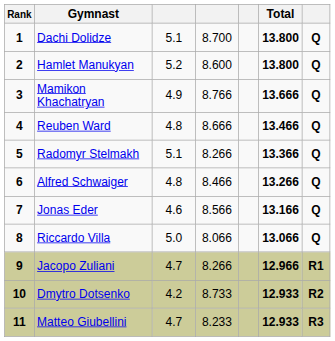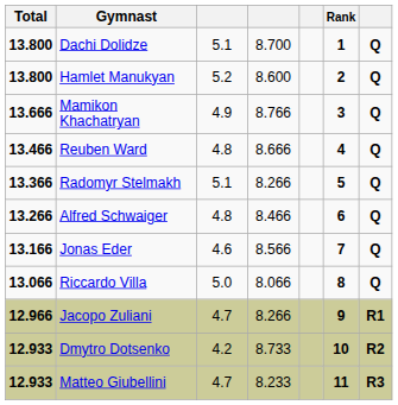 <table style="text-align:center;" class="wikitable sortable">
 <tr>
-<th scope="col" style="width:15px;"><small>Rank</small></th>
+<th scope="col" style="width:50px;">Total</th>
 <th scope="col" style="width:150px;">Gymnast</th>
 <th scope="col" style="width:50px;"><small></small></th>
 <th scope="col" style="width:50px;"><small></small></th>
 <th scope="col" style="width:20px;"><small></small></th>
-<th scope="col" style="width:50px;">Total</th>
+<th scope="col" style="width:15px;"><small>Rank</small></th>
 <th scope="col" style="width:30px;"><small></small></th>
 </tr>
 <tr>
-<td scope="row" style="text-align:center"><strong>1</strong></td>
+<td><strong>13.800</strong></td>
 <td style="height:30px; text-align:left;"> <a href='#'>Dachi Dolidze</a></td>
 <td>5.1</td>
 <td>8.700</td>
 <td></td>
-<td><strong>13.800</strong></td>
+<td scope="row" style="text-align:center"><strong>1</strong></td>
 <td><strong>Q</strong></td>
 </tr>
 <tr>
-<td scope="row" style="text-align:center"><strong>2</strong></td>
+<td><strong>13.800</strong></td>
 <td style="height:30px; text-align:left;"> <a href='#'>Hamlet Manukyan</a></td>
 <td>5.2</td>
 <td>8.600</td>
 <td></td>
-<td><strong>13.800</strong></td>
+<td scope="row" style="text-align:center"><strong>2</strong></td>
 <td><strong>Q</strong></td>
 </tr>
 <tr>
-<td scope="row" style="text-align:center"><strong>3</strong></td>
+<td><strong>13.666</strong></td>
 <td style="height:30px; text-align:left;"> <a href='#'>Mamikon Khachatryan</a></td>
 <td>4.9</td>
 <td>8.766</td>
 <td></td>
-<td><strong>13.666</strong></td>
+<td scope="row" style="text-align:center"><strong>3</strong></td>
 <td><strong>Q</strong></td>
 </tr>
 <tr>
-<td scope="row" style="text-align:center"><strong>4</strong></td>
+<td><strong>13.466</strong></td>
 <td style="height:30px; text-align:left;"> <a href='#'>Reuben Ward</a></td>
 <td>4.8</td>
 <td>8.666</td>
 <td></td>
-<td><strong>13.466</strong></td>
+<td scope="row" style="text-align:center"><strong>4</strong></td>
 <td><strong>Q</strong></td>
 </tr>
 <tr>
-<td scope="row" style="text-align:center"><strong>5</strong></td>
+<td><strong>13.366</strong></td>
 <td style="height:30px; text-align:left;"> <a href='#'>Radomyr Stelmakh</a></td>
 <td>5.1</td>
 <td>8.266</td>
 <td></td>
-<td><strong>13.366</strong></td>
+<td scope="row" style="text-align:center"><strong>5</strong></td>
 <td><strong>Q</strong></td>
 </tr>
 <tr>
-<td scope="row" style="text-align:center"><strong>6</strong></td>
+<td><strong>13.266</strong></td>
 <td style="height:30px; text-align:left;"> <a href='#'>Alfred Schwaiger</a></td>
 <td>4.8</td>
 <td>8.466</td>
 <td></td>
-<td><strong>13.266</strong></td>
+<td scope="row" style="text-align:center"><strong>6</strong></td>
 <td><strong>Q</strong></td>
 </tr>
 <tr>
-<td scope="row" style="text-align:center"><strong>7</strong></td>
+<td><strong>13.166</strong></td>
 <td style="height:30px; text-align:left;"> <a href='#'>Jonas Eder</a></td>
 <td>4.6</td>
 <td>8.566</td>
 <td></td>
-<td><strong>13.166</strong></td>
+<td scope="row" style="text-align:center"><strong>7</strong></td>
 <td><strong>Q</strong></td>
 </tr>
 <tr>
-<td scope="row" style="text-align:center"><strong>8</strong></td>
+<td><strong>13.066</strong></td>
 <td style="height:30px; text-align:left;"> <a href='#'>Riccardo Villa</a></td>
 <td>5.0</td>
 <td>8.066</td>
 <td></td>
-<td><strong>13.066</strong></td>
+<td scope="row" style="text-align:center"><strong>8</strong></td>
 <td><strong>Q</strong></td>
 </tr>
 <tr style="background:#cccc99;">
-<td scope="row" style="text-align:center"><strong>9</strong></td>
+<td><strong>12.966</strong></td>
 <td style="height:30px; text-align:left;"> <a href='#'>Jacopo Zuliani</a></td>
 <td>4.7</td>
 <td>8.266</td>
 <td></td>
-<td><strong>12.966</strong></td>
+<td scope="row" style="text-align:center"><strong>9</strong></td>
 <td><strong>R1</strong></td>
 </tr>
 <tr style="background:#cccc99;">
-<td scope="row" style="text-align:center"><strong>10</strong></td>
+<td><strong>12.933</strong></td>
 <td style="height:30px; text-align:left;"> <a href='#'>Dmytro Dotsenko</a></td>
 <td>4.2</td>
 <td>8.733</td>
 <td></td>
-<td><strong>12.933</strong></td>
+<td scope="row" style="text-align:center"><strong>10</strong></td>
 <td><strong>R2</strong></td>
 </tr>
 <tr style="background:#cccc99;">
-<td scope="row" style="text-align:center"><strong>11</strong></td>
+<td><strong>12.933</strong></td>
 <td style="height:30px; text-align:left;"> <a href='#'>Matteo Giubellini</a></td>
 <td>4.7</td>
 <td>8.233</td>
 <td></td>
-<td><strong>12.933</strong></td>
+<td scope="row" style="text-align:center"><strong>11</strong></td>
 <td><strong>R3</strong></td>
 </tr>
 </table>
